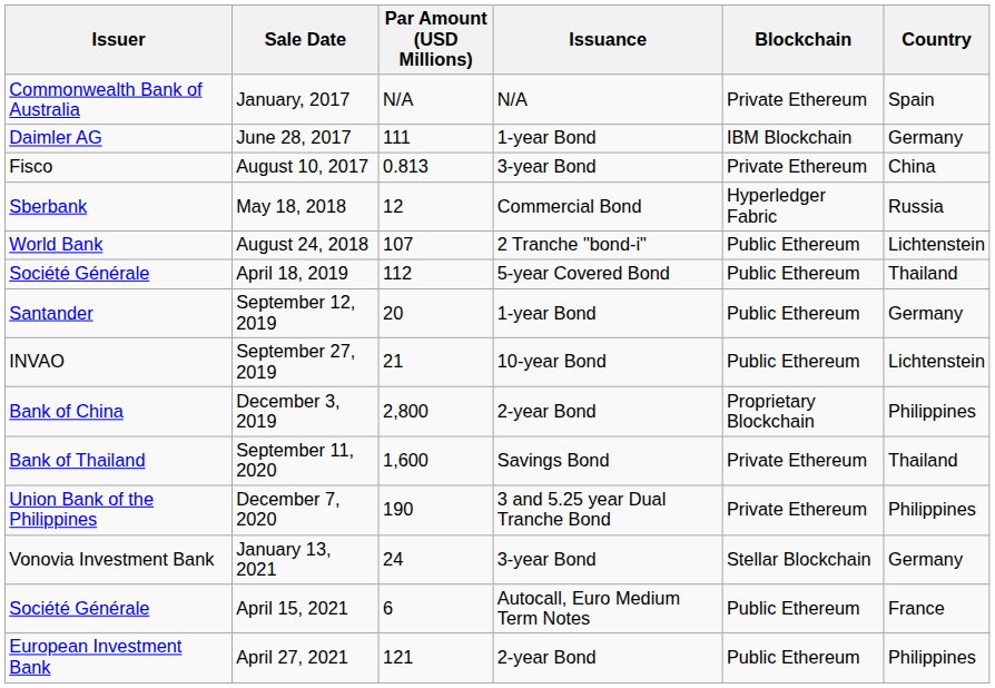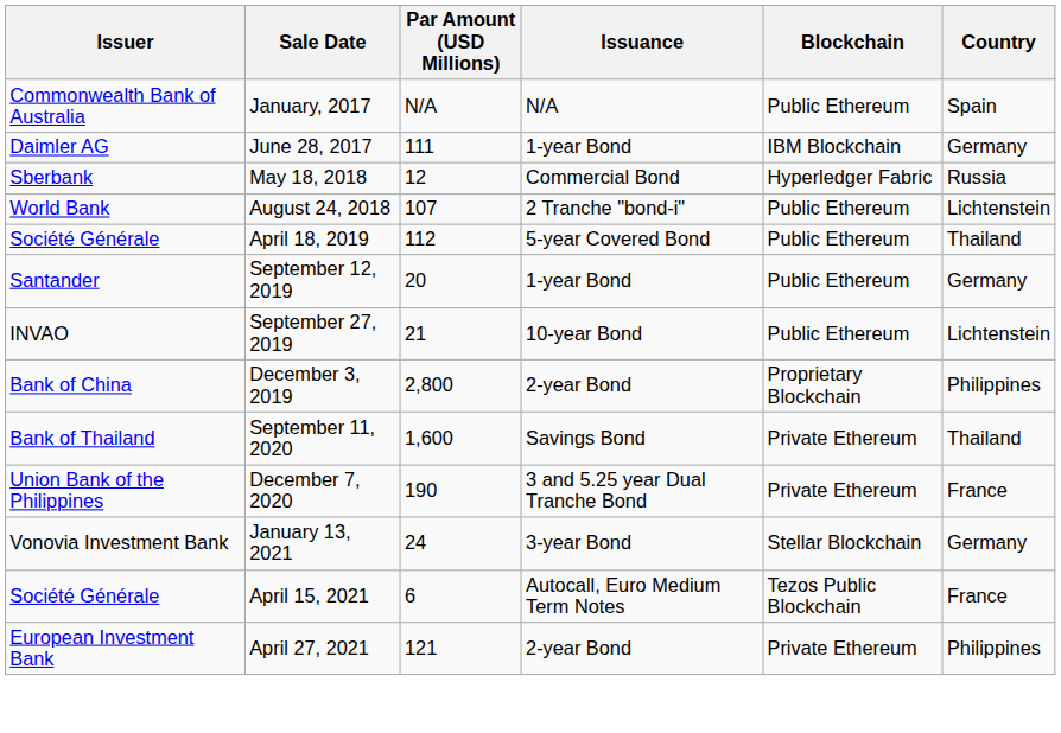 <table class="wikitable">
 <tr>
 <th>Issuer</th>
 <th>Sale Date</th>
 <th>Par Amount<br>(USD Millions)</th>
 <th>Issuance</th>
 <th>Blockchain</th>
 <th>Country</th>
 </tr>
 <tr>
 <td><a href='#'>Commonwealth Bank of Australia</a></td>
 <td>January, 2017</td>
 <td>N/A</td>
 <td>N/A</td>
-<td>Private Ethereum</td>
+<td>Public Ethereum</td>
 <td>Spain</td>
 </tr>
 <tr>
 <td><a href='#'>Daimler AG</a></td>
 <td>June 28, 2017</td>
 <td>111</td>
 <td>1-year Bond</td>
 <td>IBM Blockchain</td>
 <td>Germany</td>
-</tr>
-<tr>
-<td>Fisco</td>
-<td>August 10, 2017</td>
-<td>0.813</td>
-<td>3-year Bond</td>
-<td>Private Ethereum</td>
-<td>China</td>
 </tr>
 <tr>
 <td><a href='#'>Sberbank</a></td>
 <td>May 18, 2018</td>
 <td>12</td>
 <td>Commercial Bond</td>
 <td>Hyperledger Fabric</td>
 <td>Russia</td>
 </tr>
 <tr>
 <td><a href='#'>World Bank</a></td>
 <td>August 24, 2018</td>
 <td>107</td>
 <td>2 Tranche "bond-i"</td>
 <td>Public Ethereum</td>
 <td>Lichtenstein</td>
 </tr>
 <tr>
 <td><a href='#'>Société Générale</a></td>
 <td>April 18, 2019</td>
 <td>112</td>
 <td>5-year Covered Bond</td>
 <td>Public Ethereum</td>
 <td>Thailand</td>
 </tr>
 <tr>
 <td><a href='#'>Santander</a></td>
 <td>September 12, 2019</td>
 <td>20</td>
 <td>1-year Bond</td>
 <td>Public Ethereum</td>
 <td>Germany</td>
 </tr>
 <tr>
 <td>INVAO</td>
 <td>September 27, 2019</td>
 <td>21</td>
 <td>10-year Bond</td>
 <td>Public Ethereum</td>
 <td>Lichtenstein</td>
 </tr>
 <tr>
 <td><a href='#'>Bank of China</a></td>
 <td>December 3, 2019</td>
 <td>2,800</td>
 <td>2-year Bond</td>
 <td>Proprietary Blockchain</td>
 <td>Philippines</td>
 </tr>
 <tr>
 <td><a href='#'>Bank of Thailand</a></td>
 <td>September 11, 2020</td>
 <td>1,600</td>
 <td>Savings Bond</td>
 <td>Private Ethereum</td>
 <td>Thailand</td>
 </tr>
 <tr>
 <td><a href='#'>Union Bank of the Philippines</a></td>
 <td>December 7, 2020</td>
 <td>190</td>
 <td>3 and 5.25 year Dual Tranche Bond</td>
 <td>Private Ethereum</td>
-<td>Philippines</td>
+<td>France</td>
 </tr>
 <tr>
 <td>Vonovia Investment Bank</td>
 <td>January 13, 2021</td>
 <td>24</td>
 <td>3-year Bond</td>
 <td>Stellar Blockchain</td>
 <td>Germany</td>
 </tr>
 <tr>
 <td><a href='#'>Société Générale</a></td>
 <td>April 15, 2021</td>
 <td>6</td>
 <td>Autocall, Euro Medium Term Notes</td>
-<td>Public Ethereum</td>
+<td>Tezos Public Blockchain</td>
 <td>France</td>
 </tr>
 <tr>
 <td><a href='#'>European Investment Bank</a></td>
 <td>April 27, 2021</td>
 <td>121</td>
 <td>2-year Bond</td>
-<td>Public Ethereum</td>
+<td>Private Ethereum</td>
 <td>Philippines</td>
 </tr>
 </table>
